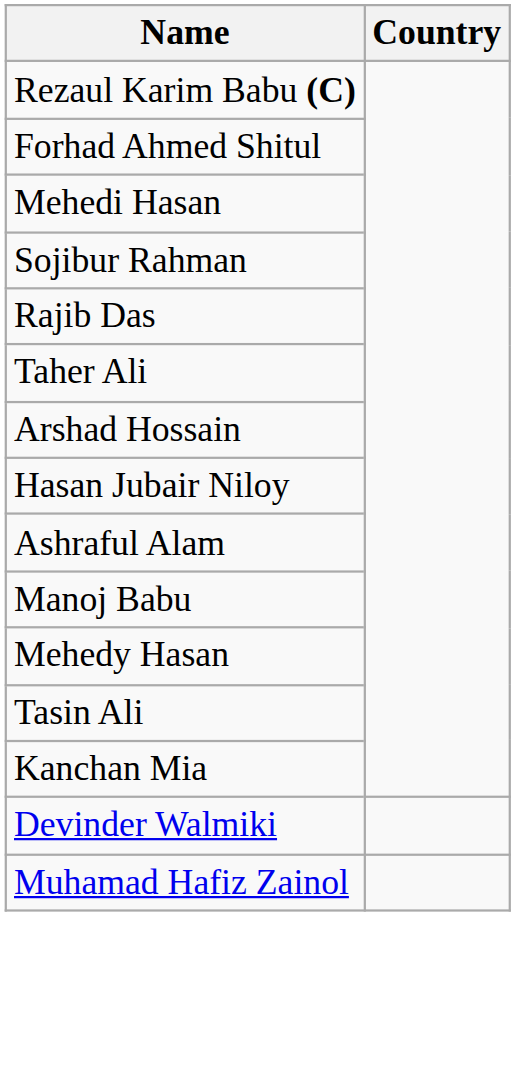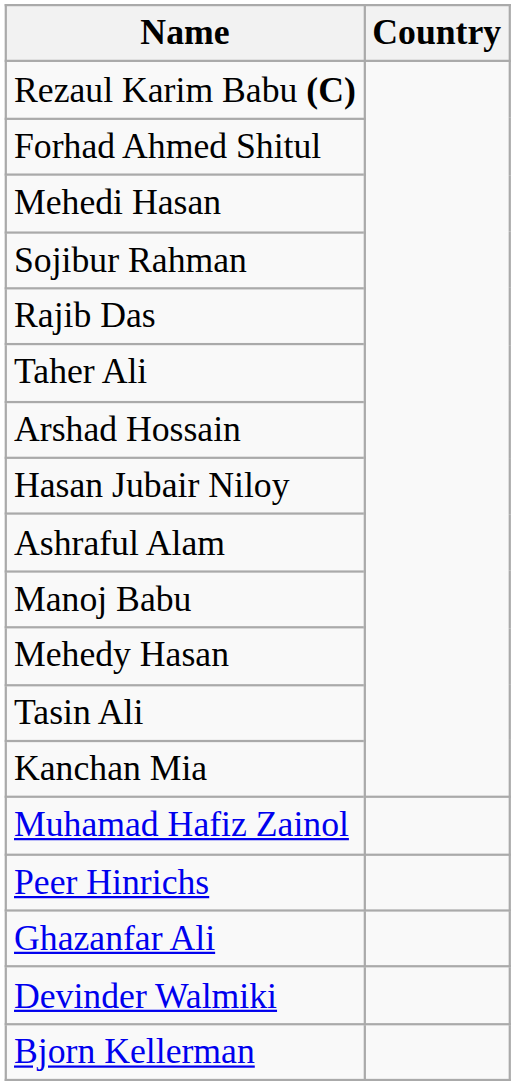 <table class="wikitable" style="text-align:left;margin-left:1em;float:center">
 <tr>
 <th>Name</th>
 <th>Country</th>
 </tr>
 <tr>
 <td>Rezaul Karim Babu <strong>(C)</strong></td>
 <td rowspan="13"></td>
 </tr>
 <tr>
 <td>Forhad Ahmed Shitul</td>
 </tr>
 <tr>
 <td>Mehedi Hasan</td>
 </tr>
 <tr>
 <td>Sojibur Rahman</td>
 </tr>
 <tr>
 <td>Rajib Das</td>
 </tr>
 <tr>
 <td>Taher Ali</td>
 </tr>
 <tr>
 <td>Arshad Hossain</td>
 </tr>
 <tr>
 <td>Hasan Jubair Niloy</td>
 </tr>
 <tr>
 <td>Ashraful Alam</td>
 </tr>
 <tr>
 <td>Manoj Babu</td>
 </tr>
 <tr>
 <td>Mehedy Hasan</td>
 </tr>
 <tr>
 <td>Tasin Ali</td>
 </tr>
 <tr>
 <td>Kanchan Mia</td>
 </tr>
 <tr>
+<td><a href='#'>Muhamad Hafiz Zainol</a></td>
+<td></td>
+</tr>
+<tr>
+<td><a href='#'>Peer Hinrichs</a></td>
+<td></td>
+</tr>
+<tr>
+<td><a href='#'>Ghazanfar Ali</a></td>
+<td></td>
+</tr>
+<tr>
 <td><a href='#'>Devinder Walmiki</a></td>
 <td></td>
 </tr>
 <tr>
-<td><a href='#'>Muhamad Hafiz Zainol</a></td>
+<td><a href='#'>Bjorn Kellerman</a></td>
 <td></td>
 </tr>
 </table>
